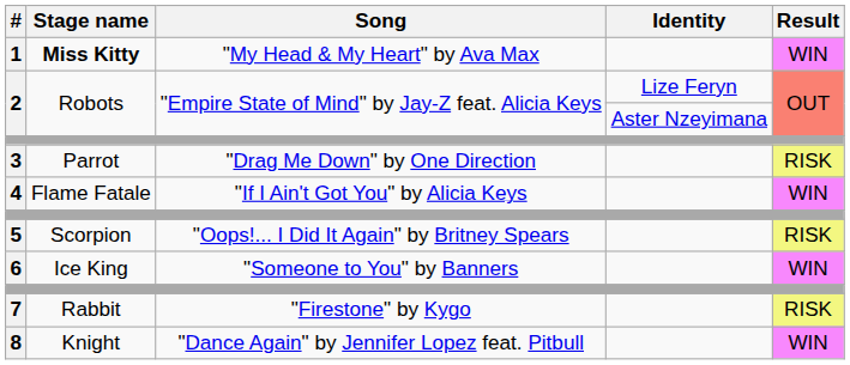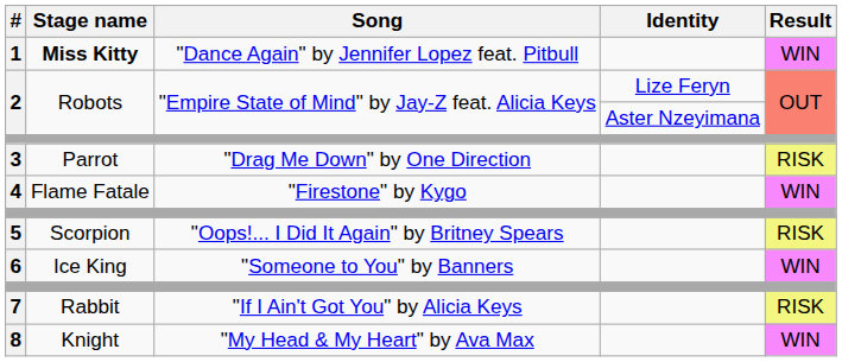 <table class="wikitable plainrowheaders" style="text-align: center;">
 <tr>
 <th>#</th>
 <th>Stage name</th>
 <th>Song</th>
 <th>Identity</th>
 <th>Result</th>
 </tr>
 <tr>
 <th>1</th>
 <td><strong>Miss Kitty</strong></td>
-<td>"<a href='#'>My Head & My Heart</a>" by <a href='#'>Ava Max</a></td>
+<td>"<a href='#'>Dance Again</a>" by <a href='#'>Jennifer Lopez</a> feat. <a href='#'>Pitbull</a></td>
 <td></td>
 <td bgcolor="F888FD">WIN</td>
 </tr>
 <tr>
 <th rowspan="2">2</th>
 <td rowspan="2">Robots</td>
 <td rowspan="2">"<a href='#'>Empire State of Mind</a>" by <a href='#'>Jay-Z</a> feat. <a href='#'>Alicia Keys</a></td>
 <td><a href='#'>Lize Feryn</a></td>
 <td rowspan="2" bgcolor=salmon>OUT</td>
 </tr>
 <tr>
 <td><a href='#'>Aster Nzeyimana</a></td>
 </tr>
 <tr>
 <th colspan="5" style="background:darkgrey"></th>
 </tr>
 <tr>
 <th>3</th>
 <td>Parrot</td>
 <td>"<a href='#'>Drag Me Down</a>" by <a href='#'>One Direction</a></td>
 <td></td>
 <td bgcolor="F3F781">RISK</td>
 </tr>
 <tr>
 <th>4</th>
 <td>Flame Fatale</td>
-<td>"<a href='#'>If I Ain't Got You</a>" by <a href='#'>Alicia Keys</a></td>
+<td>"<a href='#'>Firestone</a>" by <a href='#'>Kygo</a></td>
 <td></td>
 <td bgcolor="F888FD">WIN</td>
 </tr>
 <tr>
 <th colspan="5" style="background:darkgrey"></th>
 </tr>
 <tr>
 <th>5</th>
 <td>Scorpion</td>
 <td>"<a href='#'>Oops!... I Did It Again</a>" by <a href='#'>Britney Spears</a></td>
 <td></td>
 <td bgcolor="F3F781">RISK</td>
 </tr>
 <tr>
 <th>6</th>
 <td>Ice King</td>
 <td>"<a href='#'>Someone to You</a>" by <a href='#'>Banners</a></td>
 <td></td>
 <td bgcolor="F888FD">WIN</td>
 </tr>
 <tr>
 <th colspan="5" style="background:darkgrey"></th>
 </tr>
 <tr>
 <th>7</th>
 <td>Rabbit</td>
-<td>"<a href='#'>Firestone</a>" by <a href='#'>Kygo</a></td>
+<td>"<a href='#'>If I Ain't Got You</a>" by <a href='#'>Alicia Keys</a></td>
 <td></td>
 <td bgcolor="F3F781">RISK</td>
 </tr>
 <tr>
 <th>8</th>
 <td>Knight</td>
-<td>"<a href='#'>Dance Again</a>" by <a href='#'>Jennifer Lopez</a> feat. <a href='#'>Pitbull</a></td>
+<td>"<a href='#'>My Head & My Heart</a>" by <a href='#'>Ava Max</a></td>
 <td></td>
 <td bgcolor="F888FD">WIN</td>
 </tr>
 </table>
